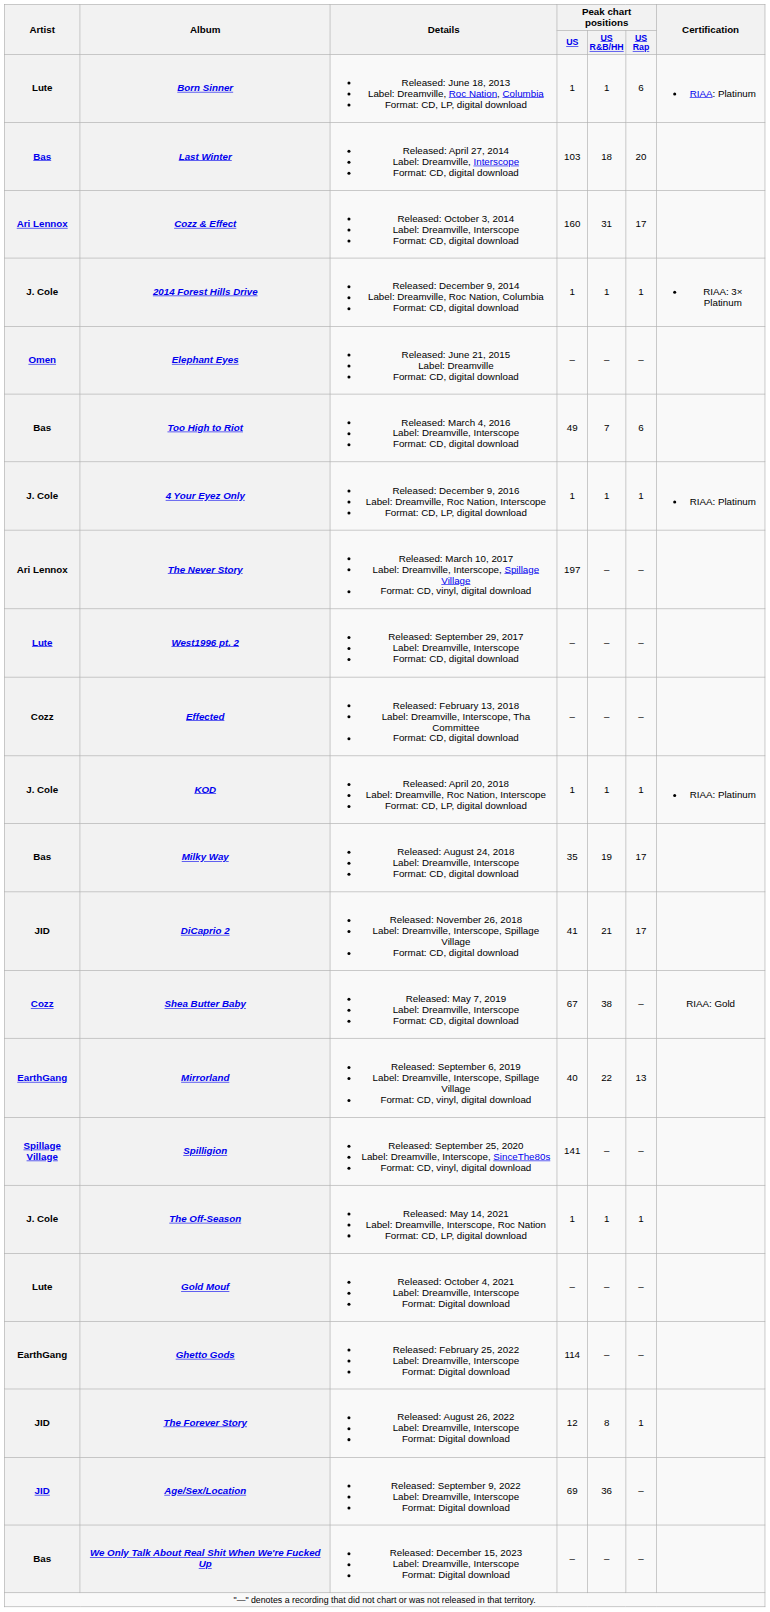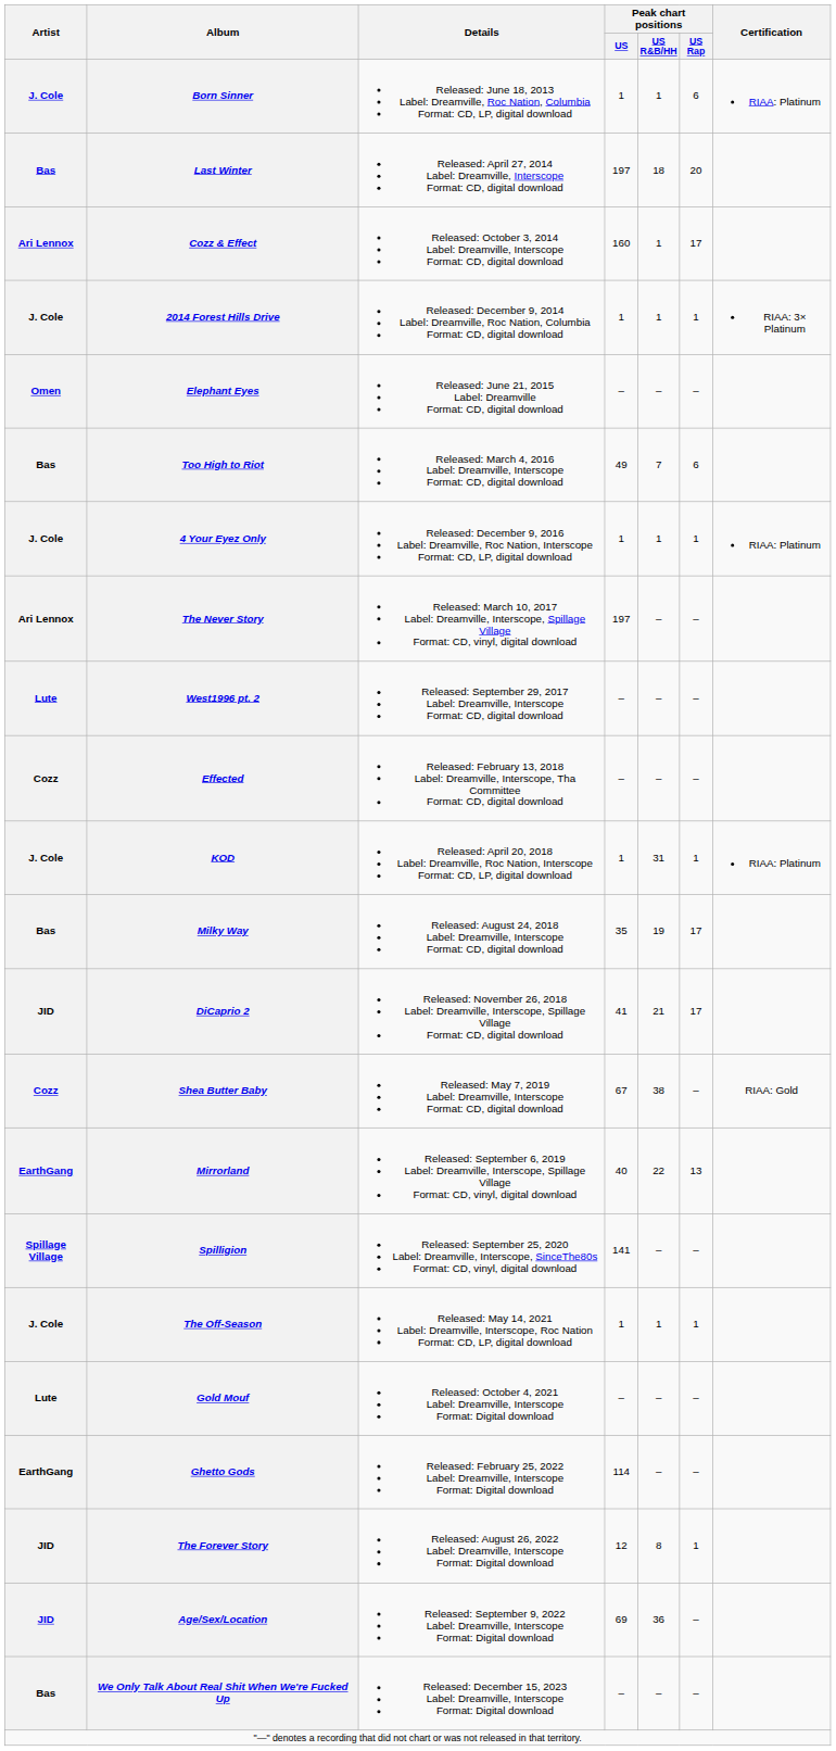 <table class="wikitable plainrowheaders" style="text-align:center;">
 <tr>
 <th rowspan="2">Artist</th>
 <th rowspan="2">Album</th>
 <th rowspan="2">Details</th>
 <th scope="col" colspan="3">Peak chart positions</th>
 <th rowspan="2">Certification</th>
 </tr>
 <tr>
 <th scope="col" style="width:3em;font-size:90%;"><a href='#'>US</a></th>
 <th scope="col" style="width:3em;font-size:90%;"><a href='#'>US<br>R&B/HH</a><br></th>
 <th scope="col" style="width:3em;font-size:90%;"><a href='#'>US<br>Rap</a><br></th>
 </tr>
 <tr>
-<th scope="row">Lute</th>
+<th scope="row"><a href='#'>J. Cole</a></th>
 <th scope="row"><em><a href='#'>Born Sinner</a></em></th>
 <td><br><ul><li>Released: June 18, 2013</li><li>Label: Dreamville, <a href='#'>Roc Nation</a>, <a href='#'>Columbia</a></li><li>Format: CD, LP, digital download</li></ul></td>
 <td>1</td>
 <td>1</td>
 <td>6</td>
 <td><br><ul><li><a href='#'>RIAA</a>: Platinum</li></ul></td>
 </tr>
 <tr>
 <th scope="row"><a href='#'>Bas</a></th>
 <th scope="row"><em><a href='#'>Last Winter</a></em></th>
 <td><br><ul><li>Released: April 27, 2014</li><li>Label: Dreamville, <a href='#'>Interscope</a></li><li>Format: CD, digital download</li></ul></td>
-<td>103</td>
+<td>197</td>
 <td>18</td>
 <td>20</td>
 <td></td>
 </tr>
 <tr>
 <th scope="row"><a href='#'>Ari Lennox</a></th>
 <th scope="row"><em><a href='#'>Cozz & Effect</a></em></th>
 <td><br><ul><li>Released: October 3, 2014</li><li>Label: Dreamville, Interscope</li><li>Format: CD, digital download</li></ul></td>
 <td>160</td>
-<td>31</td>
+<td>1</td>
 <td>17</td>
 <td></td>
 </tr>
 <tr>
 <th scope="row">J. Cole</th>
 <th scope="row"><em><a href='#'>2014 Forest Hills Drive</a></em></th>
 <td><br><ul><li>Released: December 9, 2014</li><li>Label: Dreamville, Roc Nation, Columbia</li><li>Format: CD, digital download</li></ul></td>
 <td>1</td>
 <td>1</td>
 <td>1</td>
 <td><br><ul><li>RIAA: 3× Platinum</li></ul></td>
 </tr>
 <tr>
 <th scope="row"><a href='#'>Omen</a></th>
 <th scope="row"><em><a href='#'>Elephant Eyes</a></em></th>
 <td><br><ul><li>Released: June 21, 2015</li><li>Label: Dreamville</li><li>Format: CD, digital download</li></ul></td>
 <td>–</td>
 <td>–</td>
 <td>–</td>
 <td></td>
 </tr>
 <tr>
 <th scope="row">Bas</th>
 <th scope="row"><em><a href='#'>Too High to Riot</a></em></th>
 <td><br><ul><li>Released: March 4, 2016</li><li>Label: Dreamville, Interscope</li><li>Format: CD, digital download</li></ul></td>
 <td>49</td>
 <td>7</td>
 <td>6</td>
 <td></td>
 </tr>
 <tr>
 <th scope="row">J. Cole</th>
 <th scope="row"><em><a href='#'>4 Your Eyez Only</a></em></th>
 <td><br><ul><li>Released: December 9, 2016</li><li>Label: Dreamville, Roc Nation, Interscope</li><li>Format: CD, LP, digital download</li></ul></td>
 <td>1</td>
 <td>1</td>
 <td>1</td>
 <td><br><ul><li>RIAA: Platinum</li></ul></td>
 </tr>
 <tr>
 <th scope="row">Ari Lennox</th>
 <th scope="row"><em><a href='#'>The Never Story</a></em></th>
 <td><br><ul><li>Released: March 10, 2017</li><li>Label: Dreamville, Interscope, <a href='#'>Spillage Village</a></li><li>Format: CD, vinyl, digital download</li></ul></td>
 <td>197</td>
 <td>–</td>
 <td>–</td>
 <td></td>
 </tr>
 <tr>
 <th scope="row"><a href='#'>Lute</a></th>
 <th scope="row"><em><a href='#'>West1996 pt. 2</a></em></th>
 <td><br><ul><li>Released: September 29, 2017</li><li>Label: Dreamville, Interscope</li><li>Format: CD, digital download</li></ul></td>
 <td>–</td>
 <td>–</td>
 <td>–</td>
 <td></td>
 </tr>
 <tr>
 <th scope="row">Cozz</th>
 <th scope="row"><em><a href='#'>Effected</a></em></th>
 <td><br><ul><li>Released: February 13, 2018</li><li>Label: Dreamville, Interscope, Tha Committee</li><li>Format: CD, digital download</li></ul></td>
 <td>–</td>
 <td>–</td>
 <td>–</td>
 <td></td>
 </tr>
 <tr>
 <th scope="row">J. Cole</th>
 <th scope="row"><em><a href='#'>KOD</a></em></th>
 <td><br><ul><li>Released: April 20, 2018</li><li>Label: Dreamville, Roc Nation, Interscope</li><li>Format: CD, LP, digital download</li></ul></td>
 <td>1</td>
-<td>1</td>
+<td>31</td>
 <td>1</td>
 <td><br><ul><li>RIAA: Platinum</li></ul></td>
 </tr>
 <tr>
 <th scope="row">Bas</th>
 <th scope="row"><em><a href='#'>Milky Way</a></em></th>
 <td><br><ul><li>Released: August 24, 2018</li><li>Label: Dreamville, Interscope</li><li>Format: CD, digital download</li></ul></td>
 <td>35</td>
 <td>19</td>
 <td>17</td>
 <td></td>
 </tr>
 <tr>
 <th scope="row">JID</th>
 <th scope="row"><em><a href='#'>DiCaprio 2</a></em></th>
 <td><br><ul><li>Released: November 26, 2018</li><li>Label: Dreamville, Interscope, Spillage Village</li><li>Format: CD, digital download</li></ul></td>
 <td>41</td>
 <td>21</td>
 <td>17</td>
 <td></td>
 </tr>
 <tr>
 <th scope="row"><a href='#'>Cozz</a></th>
 <th scope="row"><em><a href='#'>Shea Butter Baby</a></em></th>
 <td><br><ul><li>Released: May 7, 2019</li><li>Label: Dreamville, Interscope</li><li>Format: CD, digital download</li></ul></td>
 <td>67</td>
 <td>38</td>
 <td>–</td>
 <td>RIAA: Gold</td>
 </tr>
 <tr>
 <th scope="row"><a href='#'>EarthGang</a></th>
 <th scope="row"><em><a href='#'>Mirrorland</a></em></th>
 <td><br><ul><li>Released: September 6, 2019</li><li>Label: Dreamville, Interscope, Spillage Village</li><li>Format: CD, vinyl, digital download</li></ul></td>
 <td>40</td>
 <td>22</td>
 <td>13</td>
 <td></td>
 </tr>
 <tr>
 <th scope="row"><a href='#'>Spillage Village</a><br></th>
 <th scope="row"><em><a href='#'>Spilligion</a></em></th>
 <td><br><ul><li>Released: September 25, 2020</li><li>Label: Dreamville, Interscope, <a href='#'>SinceThe80s</a></li><li>Format: CD, vinyl, digital download</li></ul></td>
 <td>141</td>
 <td>–</td>
 <td>–</td>
 <td></td>
 </tr>
 <tr>
 <th scope="row">J. Cole</th>
 <th scope="row"><em><a href='#'>The Off-Season</a></em></th>
 <td><br><ul><li>Released: May 14, 2021</li><li>Label: Dreamville, Interscope, Roc Nation</li><li>Format: CD, LP, digital download</li></ul></td>
 <td>1</td>
 <td>1</td>
 <td>1</td>
 <td></td>
 </tr>
 <tr>
 <th scope="row">Lute</th>
 <th scope="row"><em><a href='#'>Gold Mouf</a></em></th>
 <td><br><ul><li>Released: October 4, 2021</li><li>Label: Dreamville, Interscope</li><li>Format: Digital download</li></ul></td>
 <td>–</td>
 <td>–</td>
 <td>–</td>
 <td></td>
 </tr>
 <tr>
 <th scope="row">EarthGang</th>
 <th scope="row"><em><a href='#'>Ghetto Gods</a></em></th>
 <td><br><ul><li>Released: February 25, 2022</li><li>Label: Dreamville, Interscope</li><li>Format: Digital download</li></ul></td>
 <td>114</td>
 <td>–</td>
 <td>–</td>
 <td></td>
 </tr>
 <tr>
 <th scope="row">JID</th>
 <th scope="row"><em><a href='#'>The Forever Story</a></em></th>
 <td><br><ul><li>Released: August 26, 2022</li><li>Label: Dreamville, Interscope</li><li>Format: Digital download</li></ul></td>
 <td>12</td>
 <td>8</td>
 <td>1</td>
 <td></td>
 </tr>
 <tr>
 <th scope="row"><a href='#'>JID</a></th>
 <th scope="row"><em><a href='#'>Age/Sex/Location</a></em></th>
 <td><br><ul><li>Released: September 9, 2022</li><li>Label: Dreamville, Interscope</li><li>Format: Digital download</li></ul></td>
 <td>69</td>
 <td>36</td>
 <td>–</td>
 <td></td>
 </tr>
 <tr>
 <th scope="row">Bas</th>
 <th scope="row"><em><a href='#'>We Only Talk About Real Shit When We're Fucked Up</a></em></th>
 <td><br><ul><li>Released: December 15, 2023</li><li>Label: Dreamville, Interscope</li><li>Format: Digital download</li></ul></td>
 <td>–</td>
 <td>–</td>
 <td>–</td>
 <td></td>
 </tr>
 <tr>
 <td colspan="14" style="font-size:90%">"—" denotes a recording that did not chart or was not released in that territory.</td>
 </tr>
 </table>
